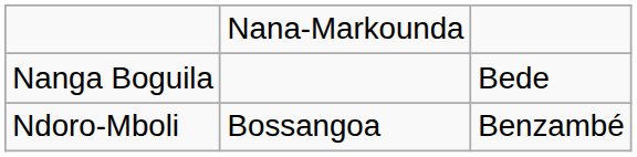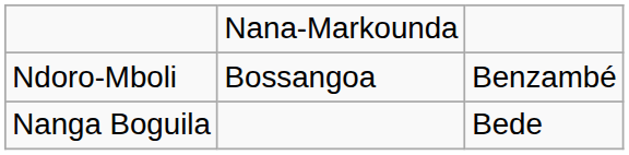 <table class="wikitable">
 <tr>
 <td></td>
 <td>Nana-Markounda</td>
 <td></td>
 </tr>
 <tr>
+<td>Ndoro-Mboli</td>
+<td>Bossangoa</td>
+<td>Benzambé</td>
+</tr>
+<tr>
 <td>Nanga Boguila</td>
 <td></td>
 <td>Bede</td>
 </tr>
-<tr>
-<td>Ndoro-Mboli</td>
-<td>Bossangoa</td>
-<td>Benzambé</td>
-</tr>
 </table>
